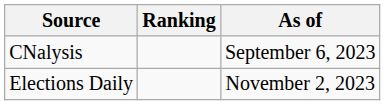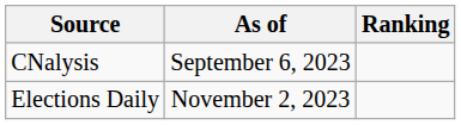 <table class="wikitable" style="text-align:center">
 <tr>
 <th>Source</th>
+<th>As of</th>
 <th>Ranking</th>
-<th>As of</th>
 </tr>
 <tr>
 <td align=left>CNalysis</td>
+<td>September 6, 2023</td>
 <td></td>
-<td>September 6, 2023</td>
 </tr>
 <tr>
 <td align=left>Elections Daily</td>
+<td>November 2, 2023</td>
 <td></td>
-<td>November 2, 2023</td>
 </tr>
 </table>
